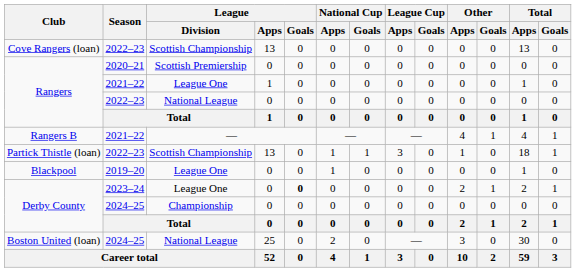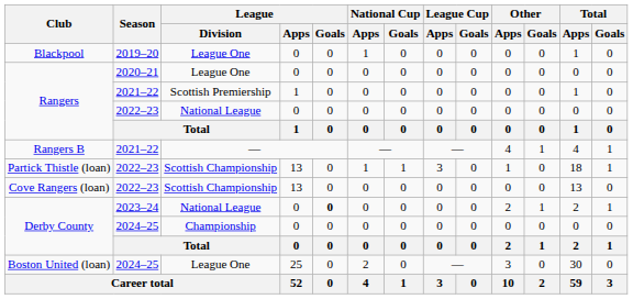 <table class="wikitable" style="text-align:center">
 <tr>
 <th rowspan="2">Club</th>
 <th rowspan="2">Season</th>
 <th colspan="3">League</th>
 <th colspan="2">National Cup</th>
 <th colspan="2">League Cup</th>
 <th colspan="2">Other</th>
 <th colspan="2">Total</th>
 </tr>
 <tr>
 <th>Division</th>
 <th>Apps</th>
 <th>Goals</th>
 <th>Apps</th>
 <th>Goals</th>
 <th>Apps</th>
 <th>Goals</th>
 <th>Apps</th>
 <th>Goals</th>
 <th>Apps</th>
 <th>Goals</th>
 </tr>
 <tr>
-<td><a href='#'>Cove Rangers</a> (loan)</td>
-<td><a href='#'>2022–23</a></td>
-<td><a href='#'>Scottish Championship</a></td>
-<td>13</td>
+<td><a href='#'>Blackpool</a></td>
+<td><a href='#'>2019–20</a></td>
+<td><a href='#'>League One</a></td>
+<td>0</td>
+<td>0</td>
+<td>1</td>
 <td>0</td>
 <td>0</td>
 <td>0</td>
 <td>0</td>
 <td>0</td>
-<td>0</td>
-<td>0</td>
-<td>13</td>
+<td>1</td>
 <td>0</td>
 </tr>
 <tr>
 <td rowspan=4><a href='#'>Rangers</a></td>
 <td><a href='#'>2020–21</a></td>
-<td><a href='#'>Scottish Premiership</a></td>
+<td>League One</td>
 <td>0</td>
 <td>0</td>
 <td>0</td>
 <td>0</td>
 <td>0</td>
 <td>0</td>
 <td>0</td>
 <td>0</td>
 <td>0</td>
 <td>0</td>
 </tr>
 <tr>
 <td><a href='#'>2021–22</a></td>
-<td><a href='#'>League One</a></td>
+<td>Scottish Premiership</td>
 <td>1</td>
 <td>0</td>
 <td>0</td>
 <td>0</td>
 <td>0</td>
 <td>0</td>
 <td>0</td>
 <td>0</td>
 <td>1</td>
 <td>0</td>
 </tr>
 <tr>
 <td><a href='#'>2022–23</a></td>
 <td><a href='#'>National League</a></td>
 <td>0</td>
 <td>0</td>
 <td>0</td>
 <td>0</td>
 <td>0</td>
 <td>0</td>
 <td>0</td>
 <td>0</td>
 <td>0</td>
 <td>0</td>
 </tr>
 <tr>
 <th colspan="2">Total</th>
 <th>1</th>
 <th>0</th>
 <th>0</th>
 <th>0</th>
 <th>0</th>
 <th>0</th>
 <th>0</th>
 <th>0</th>
 <th>1</th>
 <th>0</th>
 </tr>
 <tr>
 <td><a href='#'>Rangers B</a></td>
 <td><a href='#'>2021–22</a></td>
 <td colspan=3>—</td>
 <td colspan=2>—</td>
 <td colspan=2>—</td>
 <td>4</td>
 <td>1</td>
 <td>4</td>
 <td>1</td>
 </tr>
 <tr>
 <td><a href='#'>Partick Thistle</a> (loan)</td>
 <td><a href='#'>2022–23</a></td>
 <td><a href='#'>Scottish Championship</a></td>
 <td>13</td>
 <td>0</td>
 <td>1</td>
 <td>1</td>
 <td>3</td>
 <td>0</td>
 <td>1</td>
 <td>0</td>
 <td>18</td>
 <td>1</td>
 </tr>
 <tr>
-<td><a href='#'>Blackpool</a></td>
-<td><a href='#'>2019–20</a></td>
-<td><a href='#'>League One</a></td>
-<td>0</td>
-<td>0</td>
-<td>1</td>
+<td><a href='#'>Cove Rangers</a> (loan)</td>
+<td><a href='#'>2022–23</a></td>
+<td><a href='#'>Scottish Championship</a></td>
+<td>13</td>
 <td>0</td>
 <td>0</td>
 <td>0</td>
 <td>0</td>
 <td>0</td>
-<td>1</td>
+<td>0</td>
+<td>0</td>
+<td>13</td>
 <td>0</td>
 </tr>
 <tr>
 <td rowspan=3><a href='#'>Derby County</a></td>
 <td><a href='#'>2023–24</a></td>
-<td>League One</td>
+<td><a href='#'>National League</a></td>
 <td>0</td>
 <td><strong>0</strong></td>
 <td>0</td>
 <td>0</td>
 <td>0</td>
 <td>0</td>
 <td>2</td>
 <td>1</td>
 <td>2</td>
 <td>1</td>
 </tr>
 <tr>
 <td><a href='#'>2024–25</a></td>
 <td><a href='#'>Championship</a></td>
 <td>0</td>
 <td>0</td>
 <td>0</td>
 <td>0</td>
 <td>0</td>
 <td>0</td>
 <td>0</td>
 <td>0</td>
 <td>0</td>
 <td>0</td>
 </tr>
 <tr>
 <th colspan="2">Total</th>
 <th>0</th>
 <th>0</th>
 <th>0</th>
 <th>0</th>
 <th>0</th>
 <th>0</th>
 <th>2</th>
 <th>1</th>
 <th>2</th>
 <th>1</th>
 </tr>
 <tr>
 <td><a href='#'>Boston United</a> (loan)</td>
 <td><a href='#'>2024–25</a></td>
-<td><a href='#'>National League</a></td>
+<td>League One</td>
 <td>25</td>
 <td>0</td>
 <td>2</td>
 <td>0</td>
 <td colspan=2>—</td>
 <td>3</td>
 <td>0</td>
 <td>30</td>
 <td>0</td>
 </tr>
 <tr>
 <th colspan="3">Career total</th>
 <th>52</th>
 <th>0</th>
 <th>4</th>
 <th>1</th>
 <th>3</th>
 <th>0</th>
 <th>10</th>
 <th>2</th>
 <th>59</th>
 <th>3</th>
 </tr>
 </table>
